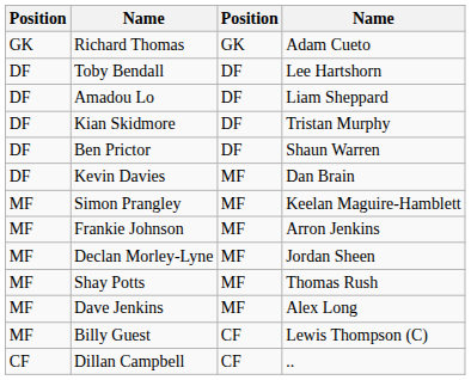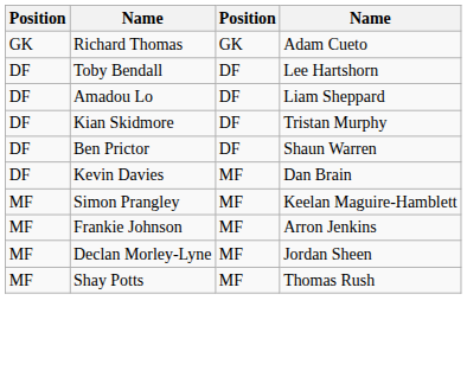 <table class="wikitable">
 <tr>
 <th>Position</th>
 <th>Name</th>
 <th>Position</th>
 <th>Name</th>
 </tr>
 <tr>
 <td>GK</td>
 <td>Richard Thomas</td>
 <td>GK</td>
 <td>Adam Cueto</td>
 </tr>
 <tr>
 <td>DF</td>
 <td>Toby Bendall</td>
 <td>DF</td>
 <td>Lee Hartshorn</td>
 </tr>
 <tr>
 <td>DF</td>
 <td>Amadou Lo</td>
 <td>DF</td>
 <td>Liam Sheppard</td>
 </tr>
 <tr>
 <td>DF</td>
 <td>Kian Skidmore</td>
 <td>DF</td>
 <td>Tristan Murphy</td>
 </tr>
 <tr>
 <td>DF</td>
 <td>Ben Prictor</td>
 <td>DF</td>
 <td>Shaun Warren</td>
 </tr>
 <tr>
 <td>DF</td>
 <td>Kevin Davies</td>
 <td>MF</td>
 <td>Dan Brain</td>
 </tr>
 <tr>
 <td>MF</td>
 <td>Simon Prangley</td>
 <td>MF</td>
 <td>Keelan Maguire-Hamblett</td>
 </tr>
 <tr>
 <td>MF</td>
 <td>Frankie Johnson</td>
 <td>MF</td>
 <td>Arron Jenkins</td>
 </tr>
 <tr>
 <td>MF</td>
 <td>Declan Morley-Lyne</td>
 <td>MF</td>
 <td>Jordan Sheen</td>
 </tr>
 <tr>
 <td>MF</td>
 <td>Shay Potts</td>
 <td>MF</td>
 <td>Thomas Rush</td>
 </tr>
-<tr>
-<td>MF</td>
-<td>Dave Jenkins</td>
-<td>MF</td>
-<td>Alex Long</td>
-</tr>
-<tr>
-<td>MF</td>
-<td>Billy Guest</td>
-<td>CF</td>
-<td>Lewis Thompson (C)</td>
-</tr>
-<tr>
-<td>CF</td>
-<td>Dillan Campbell</td>
-<td>CF</td>
-<td>..</td>
-</tr>
 </table>
